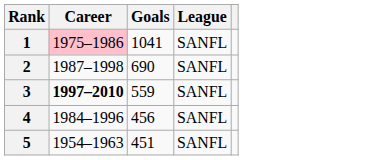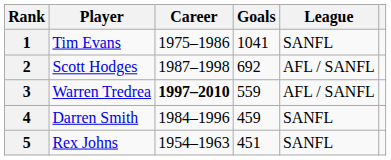 <table class="wikitable">
 <tr>
 <th>Rank</th>
+<th>Player</th>
 <th>Career</th>
 <th>Goals</th>
 <th>League</th>
 <th></th>
 </tr>
 <tr>
 <th>1</th>
-<td style="background: pink;">1975–1986</td>
+<td><a href='#'>Tim Evans</a></td>
+<td>1975–1986</td>
 <td>1041</td>
 <td>SANFL</td>
 <td></td>
 </tr>
 <tr>
 <th>2</th>
+<td><a href='#'>Scott Hodges</a></td>
 <td>1987–1998</td>
-<td>690</td>
-<td>SANFL</td>
+<td>692</td>
+<td>AFL / SANFL</td>
 <td></td>
 </tr>
 <tr>
 <th>3</th>
+<td><a href='#'>Warren Tredrea</a></td>
 <td><strong>1997–2010</strong></td>
 <td>559</td>
-<td>SANFL</td>
+<td>AFL / SANFL</td>
 <td></td>
 </tr>
 <tr>
 <th>4</th>
+<td><a href='#'>Darren Smith</a></td>
 <td>1984–1996</td>
-<td>456</td>
+<td>459</td>
 <td>SANFL</td>
 <td></td>
 </tr>
 <tr>
 <th>5</th>
+<td><a href='#'>Rex Johns</a></td>
 <td>1954–1963</td>
 <td>451</td>
 <td>SANFL</td>
 <td></td>
 </tr>
 </table>
